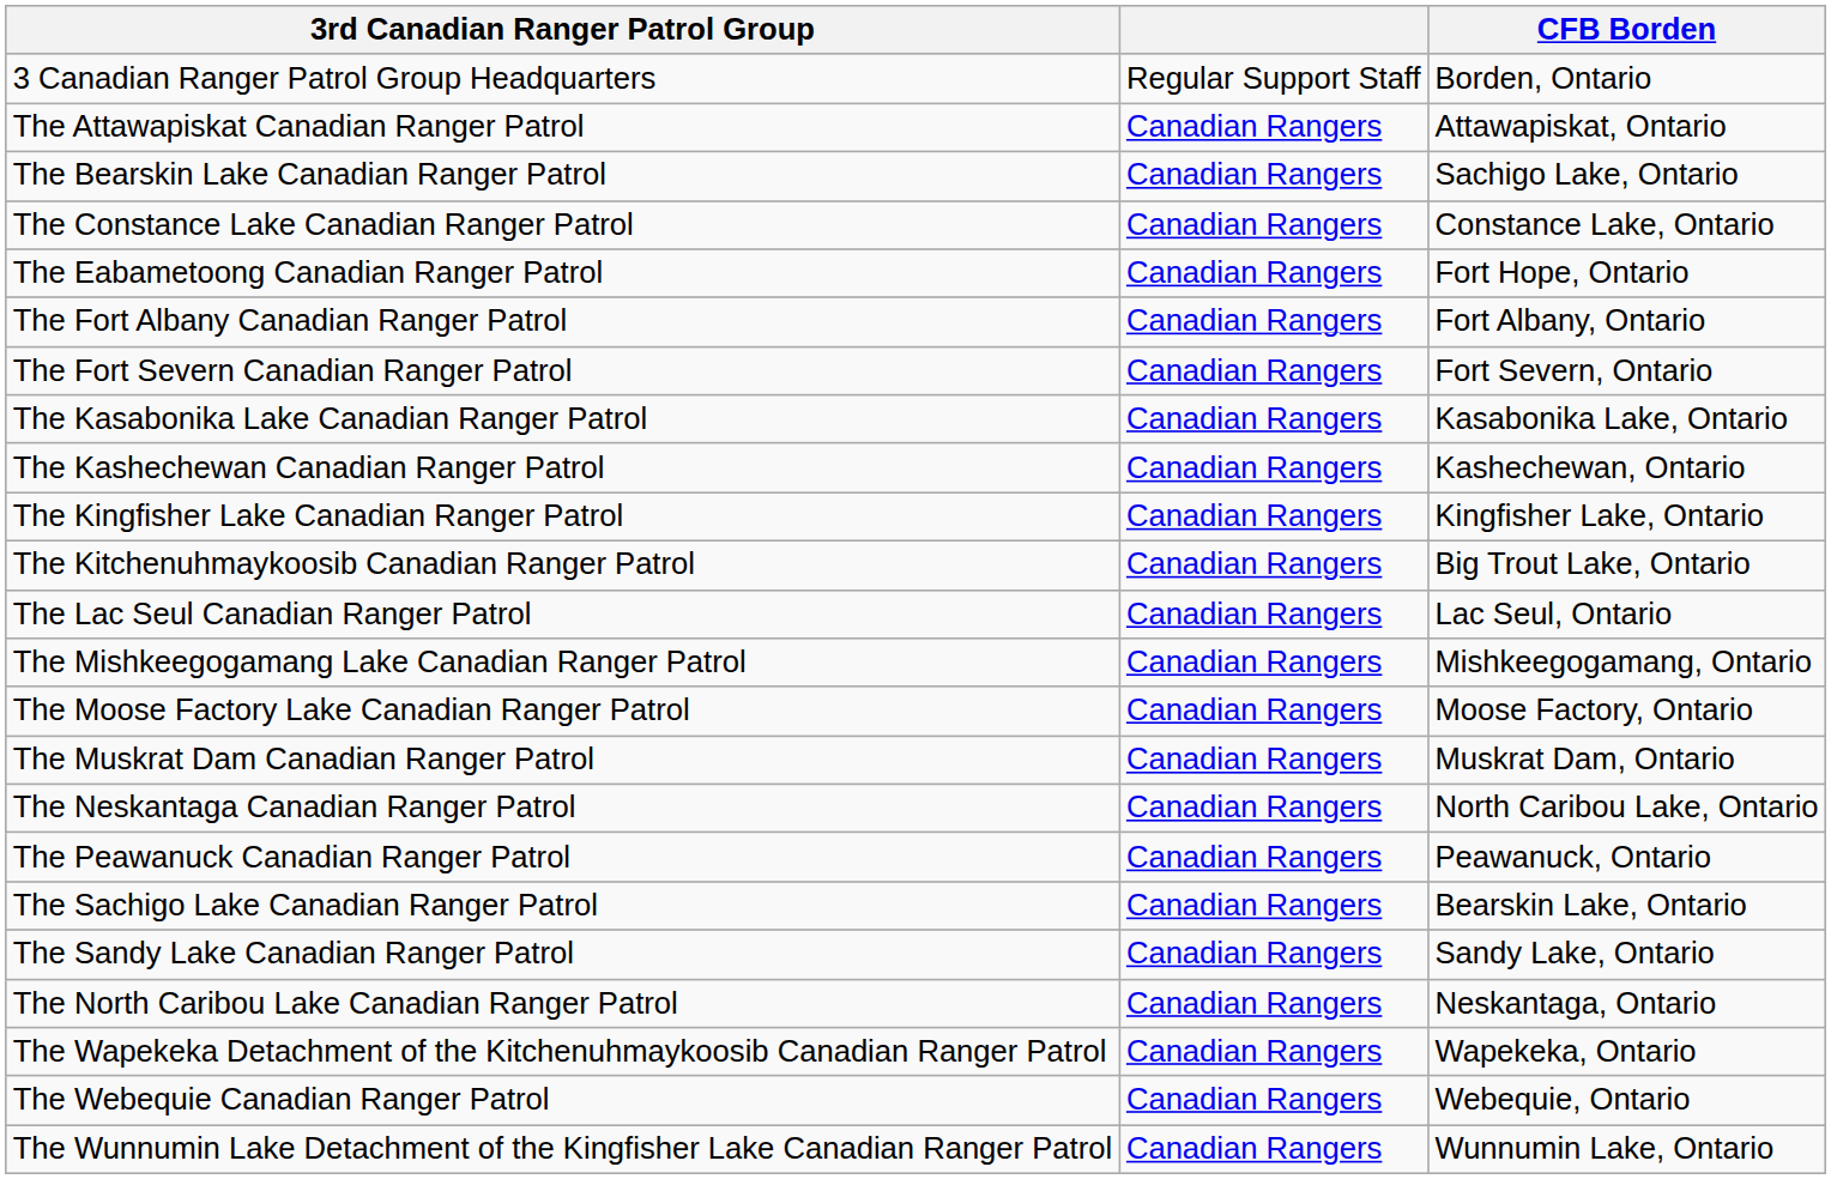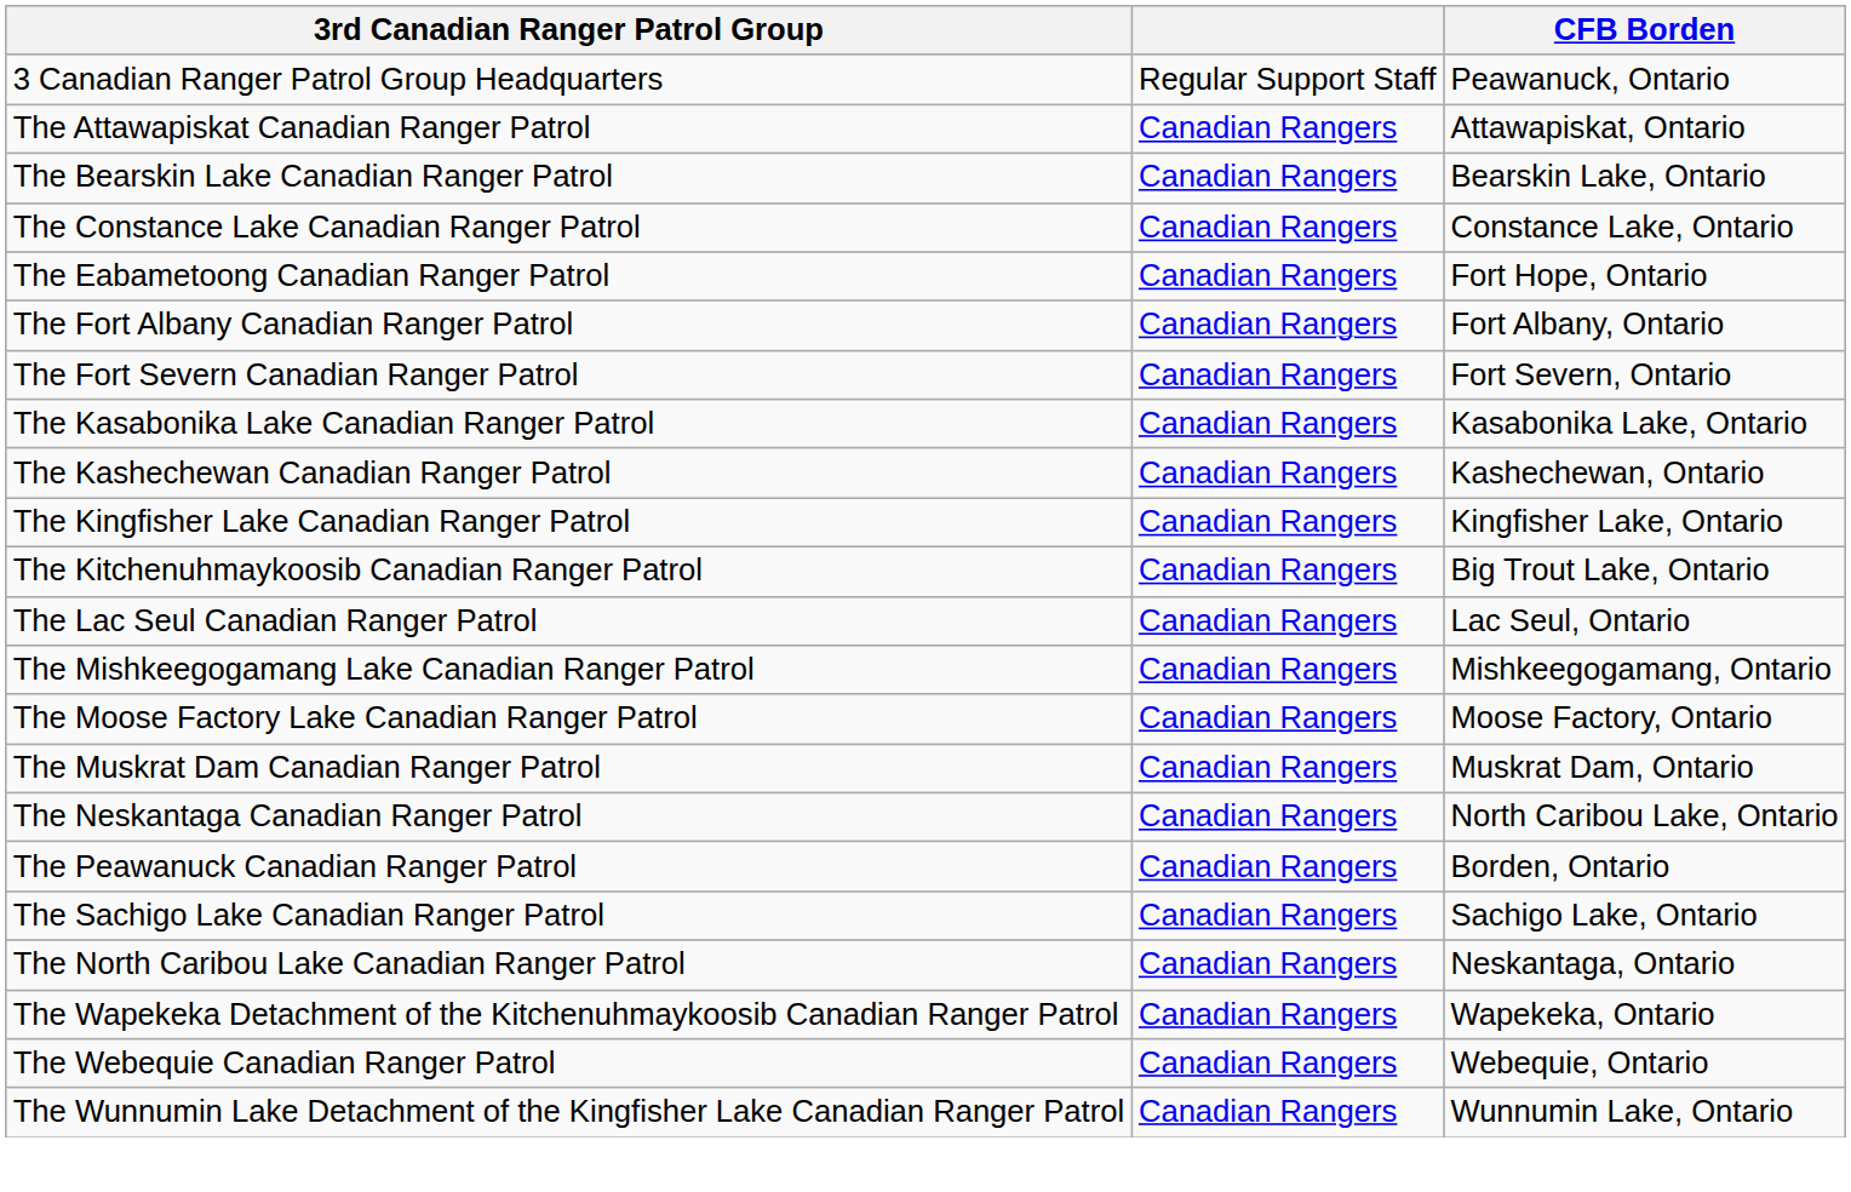 <table class=wikitable>
 <tr>
 <th>3rd Canadian Ranger Patrol Group</th>
 <th></th>
 <th><a href='#'>CFB Borden</a></th>
 </tr>
 <tr>
 <td>3 Canadian Ranger Patrol Group Headquarters</td>
 <td>Regular Support Staff</td>
-<td>Borden, Ontario</td>
+<td>Peawanuck, Ontario</td>
 </tr>
 <tr>
 <td>The Attawapiskat Canadian Ranger Patrol</td>
 <td><a href='#'>Canadian Rangers</a></td>
 <td>Attawapiskat, Ontario</td>
 </tr>
 <tr>
 <td>The Bearskin Lake Canadian Ranger Patrol</td>
 <td><a href='#'>Canadian Rangers</a></td>
-<td>Sachigo Lake, Ontario</td>
+<td>Bearskin Lake, Ontario</td>
 </tr>
 <tr>
 <td>The Constance Lake Canadian Ranger Patrol</td>
 <td><a href='#'>Canadian Rangers</a></td>
 <td>Constance Lake, Ontario</td>
 </tr>
 <tr>
 <td>The Eabametoong Canadian Ranger Patrol</td>
 <td><a href='#'>Canadian Rangers</a></td>
 <td>Fort Hope, Ontario</td>
 </tr>
 <tr>
 <td>The Fort Albany Canadian Ranger Patrol</td>
 <td><a href='#'>Canadian Rangers</a></td>
 <td>Fort Albany, Ontario</td>
 </tr>
 <tr>
 <td>The Fort Severn Canadian Ranger Patrol</td>
 <td><a href='#'>Canadian Rangers</a></td>
 <td>Fort Severn, Ontario</td>
 </tr>
 <tr>
 <td>The Kasabonika Lake Canadian Ranger Patrol</td>
 <td><a href='#'>Canadian Rangers</a></td>
 <td>Kasabonika Lake, Ontario</td>
 </tr>
 <tr>
 <td>The Kashechewan Canadian Ranger Patrol</td>
 <td><a href='#'>Canadian Rangers</a></td>
 <td>Kashechewan, Ontario</td>
 </tr>
 <tr>
 <td>The Kingfisher Lake Canadian Ranger Patrol</td>
 <td><a href='#'>Canadian Rangers</a></td>
 <td>Kingfisher Lake, Ontario</td>
 </tr>
 <tr>
 <td>The Kitchenuhmaykoosib Canadian Ranger Patrol</td>
 <td><a href='#'>Canadian Rangers</a></td>
 <td>Big Trout Lake, Ontario</td>
 </tr>
 <tr>
 <td>The Lac Seul Canadian Ranger Patrol</td>
 <td><a href='#'>Canadian Rangers</a></td>
 <td>Lac Seul, Ontario</td>
 </tr>
 <tr>
 <td>The Mishkeegogamang Lake Canadian Ranger Patrol</td>
 <td><a href='#'>Canadian Rangers</a></td>
 <td>Mishkeegogamang, Ontario</td>
 </tr>
 <tr>
 <td>The Moose Factory Lake Canadian Ranger Patrol</td>
 <td><a href='#'>Canadian Rangers</a></td>
 <td>Moose Factory, Ontario</td>
 </tr>
 <tr>
 <td>The Muskrat Dam Canadian Ranger Patrol</td>
 <td><a href='#'>Canadian Rangers</a></td>
 <td>Muskrat Dam, Ontario</td>
 </tr>
 <tr>
 <td>The Neskantaga Canadian Ranger Patrol</td>
 <td><a href='#'>Canadian Rangers</a></td>
 <td>North Caribou Lake, Ontario</td>
 </tr>
 <tr>
 <td>The Peawanuck Canadian Ranger Patrol</td>
 <td><a href='#'>Canadian Rangers</a></td>
-<td>Peawanuck, Ontario</td>
+<td>Borden, Ontario</td>
 </tr>
 <tr>
 <td>The Sachigo Lake Canadian Ranger Patrol</td>
 <td><a href='#'>Canadian Rangers</a></td>
-<td>Bearskin Lake, Ontario</td>
-</tr>
-<tr>
-<td>The Sandy Lake Canadian Ranger Patrol</td>
-<td><a href='#'>Canadian Rangers</a></td>
-<td>Sandy Lake, Ontario</td>
+<td>Sachigo Lake, Ontario</td>
 </tr>
 <tr>
 <td>The North Caribou Lake Canadian Ranger Patrol</td>
 <td><a href='#'>Canadian Rangers</a></td>
 <td>Neskantaga, Ontario</td>
 </tr>
 <tr>
 <td>The Wapekeka Detachment of the Kitchenuhmaykoosib Canadian Ranger Patrol</td>
 <td><a href='#'>Canadian Rangers</a></td>
 <td>Wapekeka, Ontario</td>
 </tr>
 <tr>
 <td>The Webequie Canadian Ranger Patrol</td>
 <td><a href='#'>Canadian Rangers</a></td>
 <td>Webequie, Ontario</td>
 </tr>
 <tr>
 <td>The Wunnumin Lake Detachment of the Kingfisher Lake Canadian Ranger Patrol</td>
 <td><a href='#'>Canadian Rangers</a></td>
 <td>Wunnumin Lake, Ontario</td>
 </tr>
 </table>
